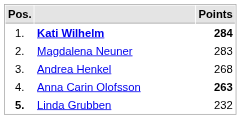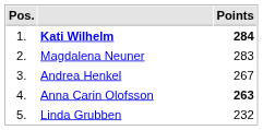 <table cellspacing="1" cellpadding="3" style="border:1px solid #AAAAAA;font-size:90%">
 <tr bgcolor="#E4E4E4">
 <th style="border-bottom:1px solid #AAAAAA" width=10>Pos.</th>
 <th style="border-bottom:1px solid #AAAAAA" width=200></th>
 <th style="border-bottom:1px solid #AAAAAA" width=20>Points</th>
 </tr>
 <tr>
 <td align="center">1.</td>
 <td> <strong><a href='#'>Kati Wilhelm</a></strong></td>
 <td align="right"><strong>284</strong></td>
 </tr>
 <tr>
 <td align="center">2.</td>
 <td> <a href='#'>Magdalena Neuner</a></td>
 <td align="right">283</td>
 </tr>
 <tr>
 <td align="center">3.</td>
 <td> <a href='#'>Andrea Henkel</a></td>
-<td align="right">268</td>
+<td align="right">267</td>
 </tr>
 <tr>
 <td align="center">4.</td>
 <td> <a href='#'>Anna Carin Olofsson</a></td>
 <td align="right"><strong>263</strong></td>
 </tr>
 <tr>
-<td align="center"><strong>5.</strong></td>
+<td align="center">5.</td>
 <td> <a href='#'>Linda Grubben</a></td>
 <td align="right">232</td>
 </tr>
 </table>
